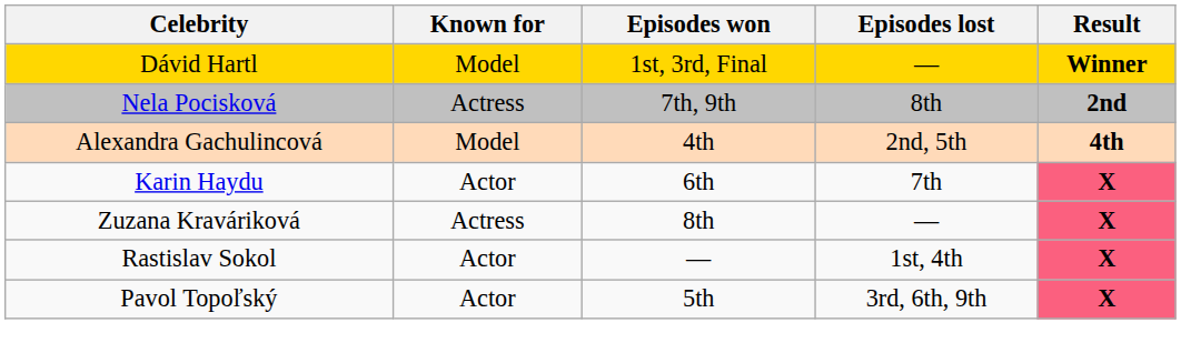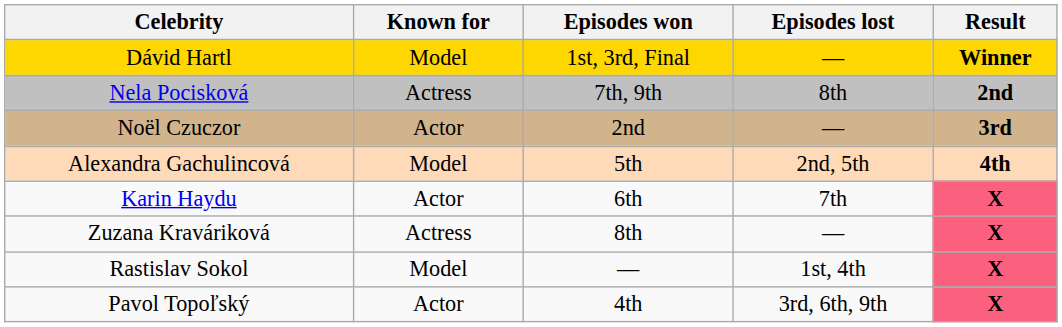 <table class="wikitable"; style="width:60%; text-align:center;">
 <tr>
 <th>Celebrity</th>
 <th>Known for</th>
 <th>Episodes won</th>
 <th>Episodes lost</th>
 <th>Result</th>
 </tr>
 <tr bgcolor=gold>
 <td>Dávid Hartl</td>
 <td>Model</td>
 <td>1st, 3rd, Final</td>
 <td>—</td>
 <td><strong>Winner</strong></td>
 </tr>
 <tr bgcolor=silver>
 <td><a href='#'>Nela Pocisková</a></td>
 <td>Actress</td>
 <td>7th, 9th</td>
 <td>8th</td>
 <td><strong>2nd</strong></td>
 </tr>
+<tr bgcolor=tan>
+<td>Noël Czuczor</td>
+<td>Actor</td>
+<td>2nd</td>
+<td>—</td>
+<td><strong>3rd</strong></td>
+</tr>
 <tr bgcolor=peachpuff>
 <td>Alexandra Gachulincová</td>
 <td>Model</td>
-<td>4th</td>
+<td>5th</td>
 <td>2nd, 5th</td>
 <td><strong>4th</strong></td>
 </tr>
 <tr>
 <td><a href='#'>Karin Haydu</a></td>
 <td>Actor</td>
 <td>6th</td>
 <td>7th</td>
 <td bgcolor="#FB607F"><strong>X</strong></td>
 </tr>
 <tr>
 <td>Zuzana Kraváriková</td>
 <td>Actress</td>
 <td>8th</td>
 <td>—</td>
 <td bgcolor="#FB607F"><strong>X</strong></td>
 </tr>
 <tr>
 <td>Rastislav Sokol</td>
-<td>Actor</td>
+<td>Model</td>
 <td>—</td>
 <td>1st, 4th</td>
 <td bgcolor="#FB607F"><strong>X</strong></td>
 </tr>
 <tr>
 <td>Pavol Topoľský</td>
 <td>Actor</td>
-<td>5th</td>
+<td>4th</td>
 <td>3rd, 6th, 9th</td>
 <td bgcolor="#FB607F"><strong>X</strong></td>
 </tr>
 </table>
